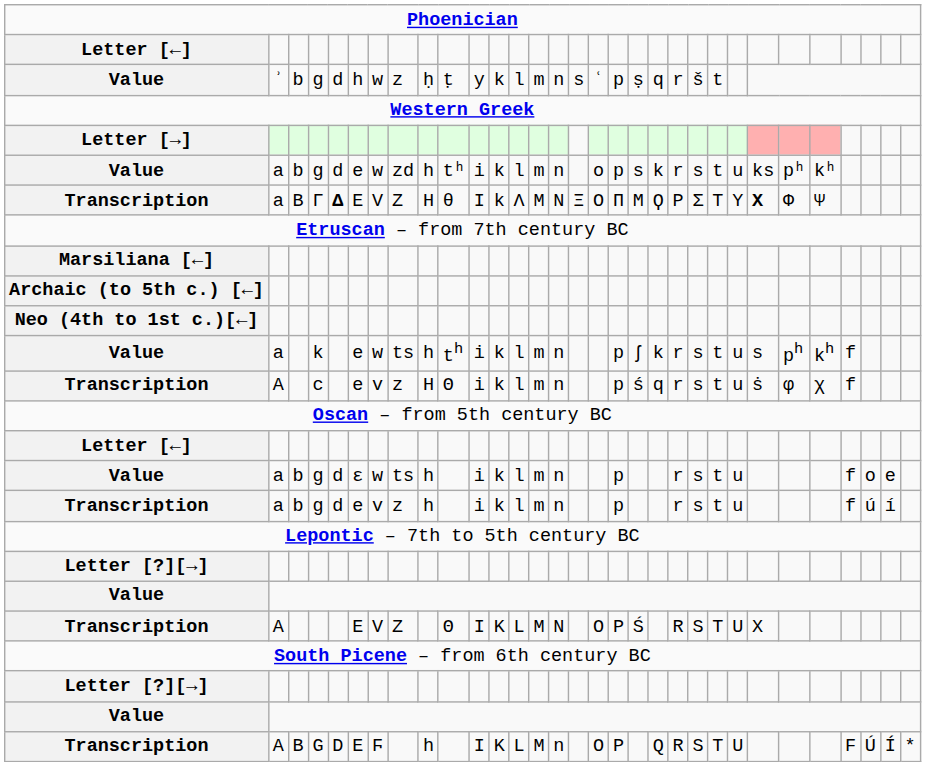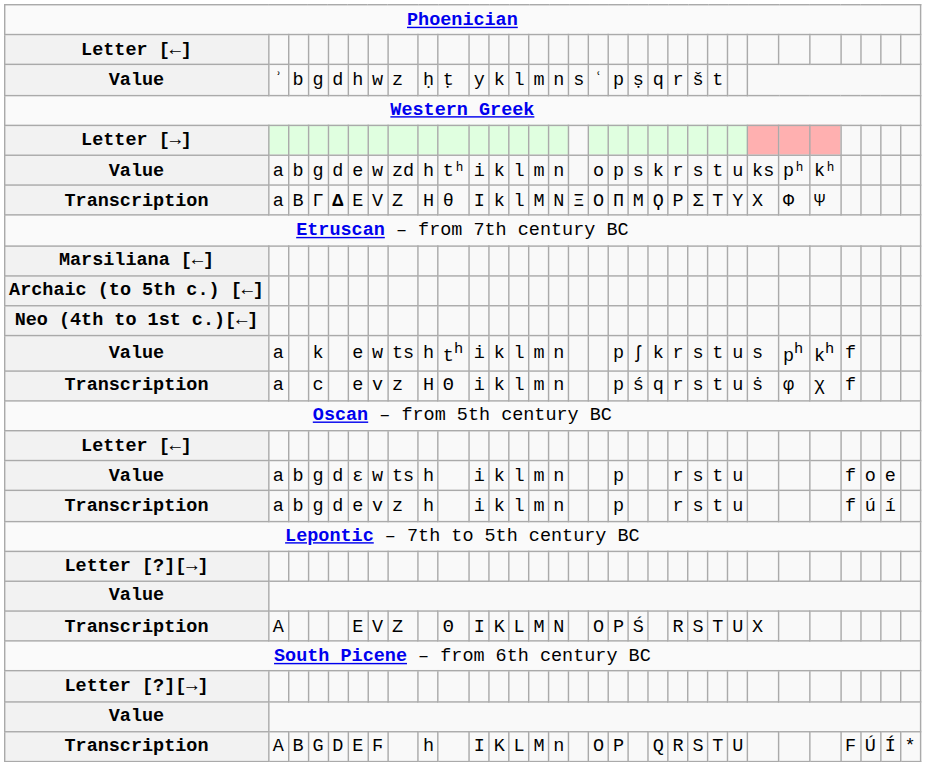 <table class="wikitable">
 <tr>
 <td colspan=31 style="background-color:#FAFAFA;text-align:center;"><strong><a href='#'>Phoenician</a></strong></td>
 </tr>
 <tr>
 <th>Letter [←]</th>
 <td></td>
 <td></td>
 <td></td>
 <td></td>
 <td></td>
 <td></td>
 <td></td>
 <td></td>
 <td></td>
 <td></td>
 <td></td>
 <td></td>
 <td></td>
 <td></td>
 <td></td>
 <td></td>
 <td></td>
 <td></td>
 <td></td>
 <td></td>
 <td></td>
 <td></td>
 <td></td>
 <td></td>
 <td></td>
 <td></td>
 <td></td>
 <td></td>
 <td></td>
 <td></td>
 </tr>
 <tr>
 <th>Value</th>
 <td>ʾ</td>
 <td>b</td>
 <td>g</td>
 <td>d</td>
 <td>h</td>
 <td>w</td>
 <td>z</td>
 <td>ḥ</td>
 <td>ṭ</td>
 <td>y</td>
 <td>k</td>
 <td>l</td>
 <td>m</td>
 <td>n</td>
 <td>s</td>
 <td>ʿ</td>
 <td>p</td>
 <td>ṣ</td>
 <td>q</td>
 <td>r</td>
 <td>š</td>
 <td>t</td>
 <td></td>
 </tr>
 <tr>
 <td colspan=31 style="background-color:#FAFAFA;text-align:center;"><strong><a href='#'>Western Greek</a></strong></td>
 </tr>
 <tr>
 <th>Letter [→]</th>
 <td style="background-color:#E0FFE0;"></td>
 <td style="background-color:#E0FFE0;"></td>
 <td style="background-color:#E0FFE0;"></td>
 <td style="background-color:#E0FFE0;"></td>
 <td style="background-color:#E0FFE0;"></td>
 <td style="background-color:#E0FFE0;"></td>
 <td style="background-color:#E0FFE0;"></td>
 <td style="background-color:#E0FFE0;"></td>
 <td style="background-color:#E0FFE0;"></td>
 <td style="background-color:#E0FFE0;"></td>
 <td style="background-color:#E0FFE0;"></td>
 <td style="background-color:#E0FFE0;"></td>
 <td style="background-color:#E0FFE0;"></td>
 <td style="background-color:#E0FFE0;"></td>
 <td></td>
 <td style="background-color:#E0FFE0;"></td>
 <td style="background-color:#E0FFE0;"></td>
 <td style="background-color:#E0FFE0;"></td>
 <td style="background-color:#E0FFE0;"></td>
 <td style="background-color:#E0FFE0;"></td>
 <td style="background-color:#E0FFE0;"></td>
 <td style="background-color:#E0FFE0;"></td>
 <td style="background-color:#E0FFE0;"></td>
 <td style="background-color:#FFB0B0;"></td>
 <td style="background-color:#FFB0B0;"></td>
 <td style="background-color:#FFB0B0;"></td>
 <td></td>
 <td></td>
 <td></td>
 <td></td>
 </tr>
 <tr>
 <th>Value</th>
 <td>a</td>
 <td>b</td>
 <td>g</td>
 <td>d</td>
 <td>e</td>
 <td>w</td>
 <td>zd</td>
 <td>h</td>
 <td>tʰ</td>
 <td>i</td>
 <td>k</td>
 <td>l</td>
 <td>m</td>
 <td>n</td>
 <td></td>
 <td>o</td>
 <td>p</td>
 <td>s</td>
 <td>k</td>
 <td>r</td>
 <td>s</td>
 <td>t</td>
 <td>u</td>
 <td>ks</td>
 <td>pʰ</td>
 <td>kʰ</td>
 <td></td>
 <td></td>
 <td></td>
 </tr>
 <tr>
 <th>Transcription</th>
 <td>a</td>
 <td>Β</td>
 <td>Γ</td>
 <td><strong>Δ</strong></td>
 <td>Ε</td>
 <td>V</td>
 <td>Ζ</td>
 <td>Η</td>
 <td>θ</td>
 <td>Ι</td>
 <td>k</td>
-<td>Λ</td>
+<td>l</td>
 <td>Μ</td>
 <td>Ν</td>
 <td>Ξ</td>
 <td>Ο</td>
 <td>Π</td>
 <td>Ϻ</td>
 <td>Ϙ</td>
 <td>Ρ</td>
 <td>Σ</td>
 <td>Τ</td>
 <td>Υ</td>
-<td><strong>X</strong></td>
+<td>X</td>
 <td>Φ</td>
 <td>Ψ</td>
 <td></td>
 <td></td>
 <td></td>
 <td></td>
 </tr>
 <tr>
 <td colspan=31 style="background-color:#FAFAFA;text-align:center;"><strong><a href='#'>Etruscan</a></strong> – from 7th century BC</td>
 </tr>
 <tr>
 <th>Marsiliana [←]</th>
 <td></td>
 <td></td>
 <td></td>
 <td></td>
 <td></td>
 <td></td>
 <td></td>
 <td></td>
 <td></td>
 <td></td>
 <td></td>
 <td></td>
 <td></td>
 <td></td>
 <td></td>
 <td></td>
 <td></td>
 <td></td>
 <td></td>
 <td></td>
 <td></td>
 <td></td>
 <td></td>
 <td></td>
 <td></td>
 <td></td>
 <td></td>
 <td></td>
 <td></td>
 <td></td>
 </tr>
 <tr>
 <th>Archaic (to 5th c.) [←]</th>
 <td></td>
 <td></td>
 <td></td>
 <td></td>
 <td></td>
 <td></td>
 <td></td>
 <td></td>
 <td></td>
 <td></td>
 <td></td>
 <td></td>
 <td></td>
 <td></td>
 <td></td>
 <td></td>
 <td></td>
 <td></td>
 <td></td>
 <td></td>
 <td></td>
 <td></td>
 <td></td>
 <td></td>
 <td></td>
 <td></td>
 <td></td>
 <td></td>
 <td></td>
 <td></td>
 </tr>
 <tr>
 <th>Neo (4th to 1st c.)[←]</th>
 <td></td>
 <td></td>
 <td></td>
 <td></td>
 <td></td>
 <td></td>
 <td></td>
 <td></td>
 <td></td>
 <td></td>
 <td></td>
 <td></td>
 <td></td>
 <td></td>
 <td></td>
 <td></td>
 <td></td>
 <td></td>
 <td></td>
 <td></td>
 <td></td>
 <td></td>
 <td></td>
 <td></td>
 <td></td>
 <td></td>
 <td></td>
 <td></td>
 <td></td>
 <td></td>
 </tr>
 <tr>
 <th>Value</th>
 <td>a</td>
 <td></td>
 <td>k</td>
 <td></td>
 <td>e</td>
 <td>w</td>
 <td>ts</td>
 <td>h</td>
 <td>t<sup>h</sup></td>
 <td>i</td>
 <td>k</td>
 <td>l</td>
 <td>m</td>
 <td>n</td>
 <td></td>
 <td></td>
 <td>p</td>
 <td>ʃ</td>
 <td>k</td>
 <td>r</td>
 <td>s</td>
 <td>t</td>
 <td>u</td>
 <td>s</td>
 <td>p<sup>h</sup></td>
 <td>k<sup>h</sup></td>
 <td>f</td>
 <td></td>
 <td></td>
 <td></td>
 </tr>
 <tr>
 <th>Transcription</th>
-<td>A</td>
+<td>a</td>
 <td></td>
 <td>c</td>
 <td></td>
 <td>e</td>
 <td>v</td>
 <td>z</td>
 <td>H</td>
 <td>Θ</td>
 <td>i</td>
 <td>k</td>
 <td>l</td>
 <td>m</td>
 <td>n</td>
 <td></td>
 <td></td>
 <td>p</td>
 <td>ś</td>
 <td>q</td>
 <td>r</td>
 <td>s</td>
 <td>t</td>
 <td>u</td>
 <td>ṡ</td>
 <td>φ</td>
 <td>χ</td>
 <td>f</td>
 <td></td>
 <td></td>
 <td></td>
 </tr>
 <tr>
 <td colspan=31 style="background-color:#FAFAFA;text-align:center;"><strong><a href='#'>Oscan</a></strong> – from 5th century BC</td>
 </tr>
 <tr>
 <th>Letter [←]</th>
 <td></td>
 <td></td>
 <td></td>
 <td></td>
 <td></td>
 <td></td>
 <td></td>
 <td></td>
 <td></td>
 <td></td>
 <td></td>
 <td></td>
 <td></td>
 <td></td>
 <td></td>
 <td></td>
 <td></td>
 <td></td>
 <td></td>
 <td></td>
 <td></td>
 <td></td>
 <td></td>
 <td></td>
 <td></td>
 <td></td>
 <td></td>
 <td></td>
 <td></td>
 <td></td>
 </tr>
 <tr>
 <th>Value</th>
 <td>a</td>
 <td>b</td>
 <td>g</td>
 <td>d</td>
 <td>ɛ</td>
 <td>w</td>
 <td>ts</td>
 <td>h</td>
 <td></td>
 <td>i</td>
 <td>k</td>
 <td>l</td>
 <td>m</td>
 <td>n</td>
 <td></td>
 <td></td>
 <td>p</td>
 <td></td>
 <td></td>
 <td>r</td>
 <td>s</td>
 <td>t</td>
 <td>u</td>
 <td></td>
 <td></td>
 <td></td>
 <td>f</td>
 <td>o</td>
 <td>e</td>
 <td></td>
 </tr>
 <tr>
 <th>Transcription</th>
 <td>a</td>
 <td>b</td>
 <td>g</td>
 <td>d</td>
 <td>e</td>
 <td>v</td>
 <td>z</td>
 <td>h</td>
 <td></td>
 <td>i</td>
 <td>k</td>
 <td>l</td>
 <td>m</td>
 <td>n</td>
 <td></td>
 <td></td>
 <td>p</td>
 <td></td>
 <td></td>
 <td>r</td>
 <td>s</td>
 <td>t</td>
 <td>u</td>
 <td></td>
 <td></td>
 <td></td>
 <td>f</td>
 <td>ú</td>
 <td>í</td>
 <td></td>
 </tr>
 <tr>
 <td colspan=31 style="background-color:#FAFAFA;text-align:center;"><strong><a href='#'>Lepontic</a></strong> – 7th to 5th century BC</td>
 </tr>
 <tr>
 <th>Letter [?][→]</th>
 <td></td>
 <td></td>
 <td></td>
 <td></td>
 <td></td>
 <td></td>
 <td></td>
 <td></td>
 <td></td>
 <td></td>
 <td></td>
 <td></td>
 <td></td>
 <td></td>
 <td></td>
 <td></td>
 <td></td>
 <td></td>
 <td></td>
 <td></td>
 <td></td>
 <td></td>
 <td></td>
 <td></td>
 <td></td>
 <td></td>
 <td></td>
 <td></td>
 <td></td>
 <td></td>
 </tr>
 <tr>
 <th>Value</th>
 </tr>
 <tr>
 <th>Transcription</th>
 <td>A</td>
 <td></td>
 <td></td>
 <td></td>
 <td>E</td>
 <td>V</td>
 <td>Z</td>
 <td></td>
 <td>Θ</td>
 <td>I</td>
 <td>K</td>
 <td>L</td>
 <td>M</td>
 <td>N</td>
 <td></td>
 <td>O</td>
 <td>P</td>
 <td>Ś</td>
 <td></td>
 <td>R</td>
 <td>S</td>
 <td>T</td>
 <td>U</td>
 <td>X</td>
 <td></td>
 <td></td>
 <td></td>
 <td></td>
 <td></td>
 <td></td>
 </tr>
 <tr>
 <td colspan=31 style="background-color:#FAFAFA;text-align:center;"><strong><a href='#'>South Picene</a></strong> – from 6th century BC</td>
 </tr>
 <tr>
 <th>Letter [?][→]</th>
 <td></td>
 <td></td>
 <td></td>
 <td></td>
 <td></td>
 <td></td>
 <td></td>
 <td></td>
 <td></td>
 <td></td>
 <td></td>
 <td></td>
 <td></td>
 <td></td>
 <td></td>
 <td></td>
 <td></td>
 <td></td>
 <td></td>
 <td></td>
 <td></td>
 <td></td>
 <td></td>
 <td></td>
 <td></td>
 <td></td>
 <td></td>
 <td></td>
 <td></td>
 <td></td>
 </tr>
 <tr>
 <th>Value</th>
 </tr>
 <tr>
 <th>Transcription</th>
 <td>A</td>
 <td>B</td>
 <td>G</td>
 <td>D</td>
 <td>E</td>
 <td>Ϝ</td>
 <td></td>
 <td>h</td>
 <td></td>
 <td>I</td>
 <td>K</td>
 <td>L</td>
 <td>M</td>
 <td>n</td>
 <td></td>
 <td>O</td>
 <td>P</td>
 <td></td>
 <td>Q</td>
 <td>R</td>
 <td>S</td>
 <td>T</td>
 <td>U</td>
 <td></td>
 <td></td>
 <td></td>
 <td>F</td>
 <td>Ú</td>
 <td>Í</td>
 <td>*</td>
 </tr>
 </table>
